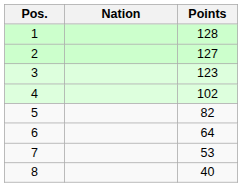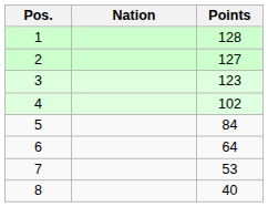 <table class="wikitable gauche" cellspacing="1" style="width:300px;">
 <tr style="background:#efefef; text-align:center;">
 <th style="width:70px;">Pos.</th>
 <th>Nation</th>
 <th style="width:70px;">Points</th>
 </tr>
 <tr style="vertical-align:top; text-align:center; background:#ccffcc;">
 <td>1</td>
 <td style="text-align:left;"></td>
 <td>128</td>
 </tr>
 <tr style="vertical-align:top; text-align:center; background:#ccffcc;">
 <td>2</td>
 <td style="text-align:left;"></td>
 <td>127</td>
 </tr>
 <tr style="vertical-align:top; text-align:center; background:#ddffdd;">
 <td>3</td>
 <td style="text-align:left;"></td>
 <td>123</td>
 </tr>
 <tr style="vertical-align:top; text-align:center; background:#ddffdd;">
 <td>4</td>
 <td style="text-align:left;"></td>
 <td>102</td>
 </tr>
 <tr style="vertical-align:top; text-align:center;">
 <td>5</td>
 <td style="text-align:left;"></td>
-<td>82</td>
+<td>84</td>
 </tr>
 <tr style="vertical-align:top; text-align:center;">
 <td>6</td>
 <td style="text-align:left;"></td>
 <td>64</td>
 </tr>
 <tr style="vertical-align:top; text-align:center;">
 <td>7</td>
 <td style="text-align:left;"></td>
 <td>53</td>
 </tr>
 <tr style="vertical-align:top; text-align:center;">
 <td>8</td>
 <td style="text-align:left;"></td>
 <td>40</td>
 </tr>
 </table>
